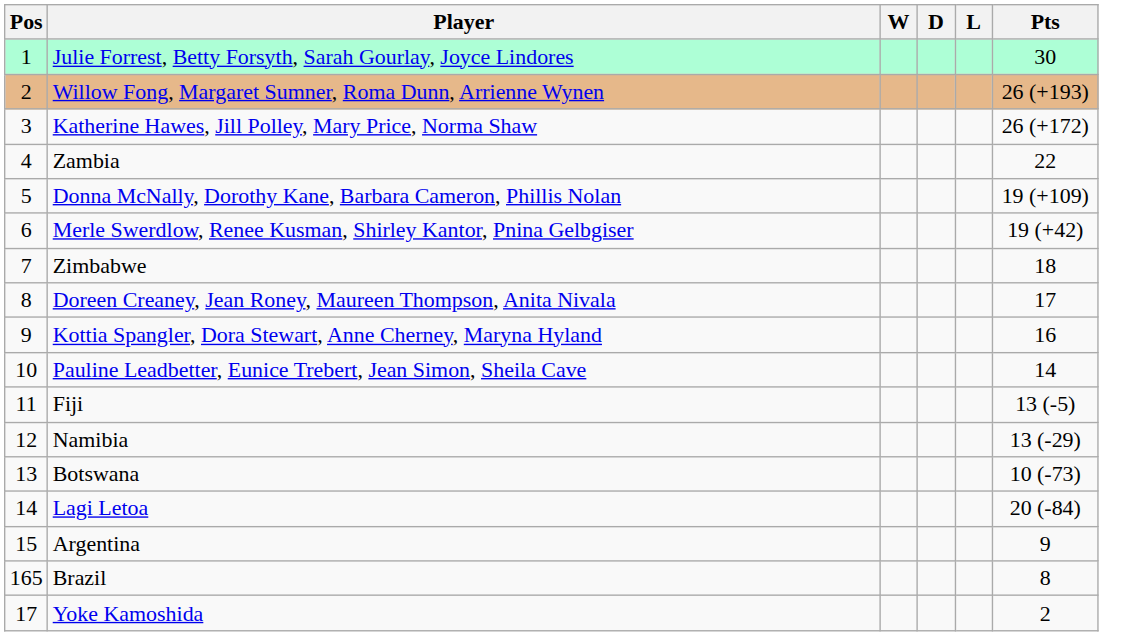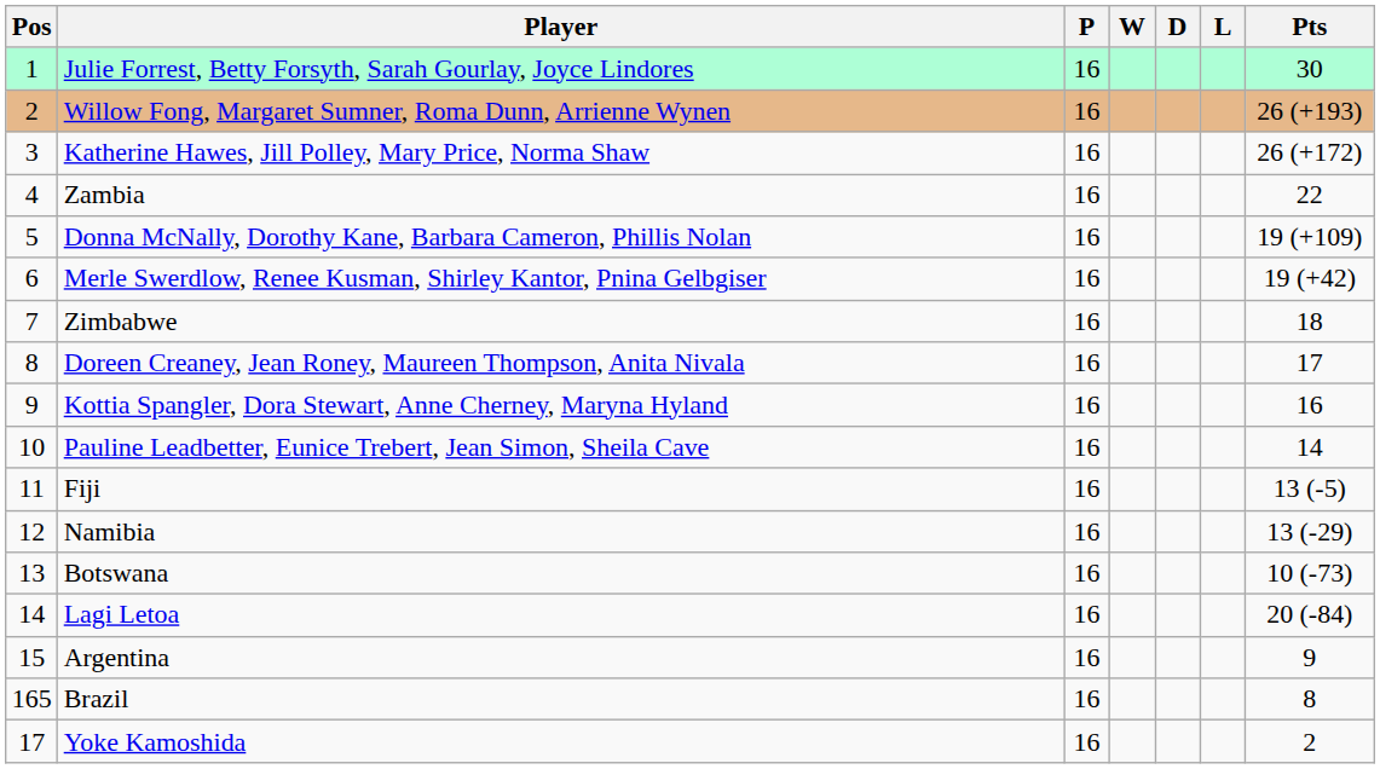 <table class="wikitable" style="font-size: 100%">
 <tr>
 <th width=20>Pos</th>
 <th width=600>Player</th>
+<th width=20>P</th>
 <th width=20>W</th>
 <th width=20>D</th>
 <th width=20>L</th>
 <th width=70>Pts</th>
 </tr>
 <tr align=center style="background: #ADFFD6;">
 <td>1</td>
 <td align="left"> <a href='#'>Julie Forrest</a>, <a href='#'>Betty Forsyth</a>, <a href='#'>Sarah Gourlay</a>, <a href='#'>Joyce Lindores</a></td>
+<td>16</td>
 <td></td>
 <td></td>
 <td></td>
 <td>30</td>
 </tr>
 <tr align=center style="background: #E6B88A;">
 <td>2</td>
 <td align="left"> <a href='#'>Willow Fong</a>, <a href='#'>Margaret Sumner</a>, <a href='#'>Roma Dunn</a>, <a href='#'>Arrienne Wynen</a></td>
+<td>16</td>
 <td></td>
 <td></td>
 <td></td>
 <td>26 (+193)</td>
 </tr>
 <tr align=center>
 <td>3</td>
 <td align="left"> <a href='#'>Katherine Hawes</a>, <a href='#'>Jill Polley</a>, <a href='#'>Mary Price</a>, <a href='#'>Norma Shaw</a></td>
+<td>16</td>
 <td></td>
 <td></td>
 <td></td>
 <td>26 (+172)</td>
 </tr>
 <tr align=center>
 <td>4</td>
 <td align="left"> Zambia</td>
+<td>16</td>
 <td></td>
 <td></td>
 <td></td>
 <td>22</td>
 </tr>
 <tr align=center>
 <td>5</td>
 <td align="left"> <a href='#'>Donna McNally</a>, <a href='#'>Dorothy Kane</a>, <a href='#'>Barbara Cameron</a>, <a href='#'>Phillis Nolan</a></td>
+<td>16</td>
 <td></td>
 <td></td>
 <td></td>
 <td>19 (+109)</td>
 </tr>
 <tr align=center>
 <td>6</td>
 <td align="left"> <a href='#'>Merle Swerdlow</a>, <a href='#'>Renee Kusman</a>, <a href='#'>Shirley Kantor</a>, <a href='#'>Pnina Gelbgiser</a></td>
+<td>16</td>
 <td></td>
 <td></td>
 <td></td>
 <td>19 (+42)</td>
 </tr>
 <tr align=center>
 <td>7</td>
 <td align="left"> Zimbabwe</td>
+<td>16</td>
 <td></td>
 <td></td>
 <td></td>
 <td>18</td>
 </tr>
 <tr align=center>
 <td>8</td>
 <td align="left"> <a href='#'>Doreen Creaney</a>, <a href='#'>Jean Roney</a>, <a href='#'>Maureen Thompson</a>, <a href='#'>Anita Nivala</a></td>
+<td>16</td>
 <td></td>
 <td></td>
 <td></td>
 <td>17</td>
 </tr>
 <tr align=center>
 <td>9</td>
 <td align="left"> <a href='#'>Kottia Spangler</a>, <a href='#'>Dora Stewart</a>, <a href='#'>Anne Cherney</a>, <a href='#'>Maryna Hyland</a></td>
+<td>16</td>
 <td></td>
 <td></td>
 <td></td>
 <td>16</td>
 </tr>
 <tr align=center>
 <td>10</td>
 <td align="left"> <a href='#'>Pauline Leadbetter</a>, <a href='#'>Eunice Trebert</a>, <a href='#'>Jean Simon</a>, <a href='#'>Sheila Cave</a></td>
+<td>16</td>
 <td></td>
 <td></td>
 <td></td>
 <td>14</td>
 </tr>
 <tr align=center>
 <td>11</td>
 <td align="left"> Fiji</td>
+<td>16</td>
 <td></td>
 <td></td>
 <td></td>
 <td>13 (-5)</td>
 </tr>
 <tr align=center>
 <td>12</td>
 <td align="left"> Namibia</td>
+<td>16</td>
 <td></td>
 <td></td>
 <td></td>
 <td>13 (-29)</td>
 </tr>
 <tr align=center>
 <td>13</td>
 <td align="left"> Botswana</td>
+<td>16</td>
 <td></td>
 <td></td>
 <td></td>
 <td>10 (-73)</td>
 </tr>
 <tr align=center>
 <td>14</td>
 <td align="left"> <a href='#'>Lagi Letoa</a></td>
+<td>16</td>
 <td></td>
 <td></td>
 <td></td>
 <td>20 (-84)</td>
 </tr>
 <tr align=center>
 <td>15</td>
 <td align="left"> Argentina</td>
+<td>16</td>
 <td></td>
 <td></td>
 <td></td>
 <td>9</td>
 </tr>
 <tr align=center>
 <td>165</td>
 <td align="left"> Brazil</td>
+<td>16</td>
 <td></td>
 <td></td>
 <td></td>
 <td>8</td>
 </tr>
 <tr align=center>
 <td>17</td>
 <td align="left"> <a href='#'>Yoke Kamoshida</a></td>
+<td>16</td>
 <td></td>
 <td></td>
 <td></td>
 <td>2</td>
 </tr>
 </table>
